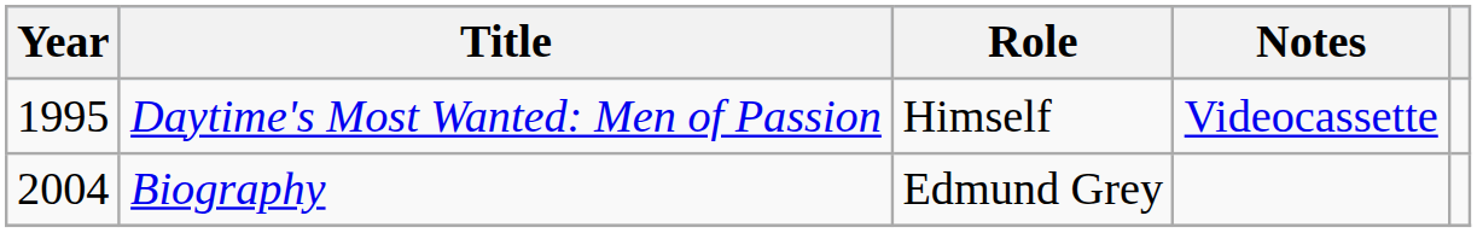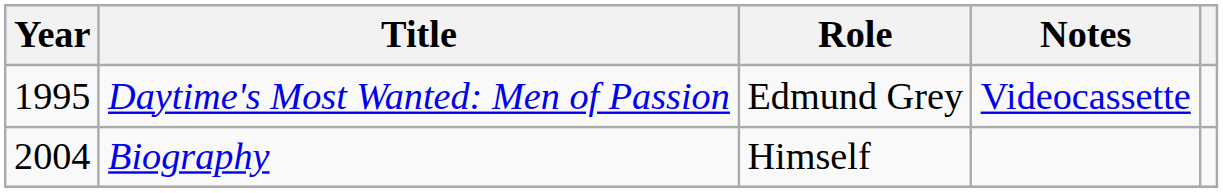 <table class="wikitable">
 <tr style="background:#b0c4de; text-align:center;">
 <th>Year</th>
 <th>Title</th>
 <th>Role</th>
 <th>Notes</th>
 <th></th>
 </tr>
 <tr>
 <td>1995</td>
 <td><em><a href='#'>Daytime's Most Wanted: Men of Passion</a></em></td>
-<td>Himself</td>
+<td>Edmund Grey</td>
 <td><a href='#'>Videocassette</a></td>
 <td></td>
 </tr>
 <tr>
 <td>2004</td>
 <td><em><a href='#'>Biography</a></em></td>
-<td>Edmund Grey</td>
+<td>Himself</td>
 <td></td>
 <td></td>
 </tr>
 <tr>
 </tr>
 </table>
